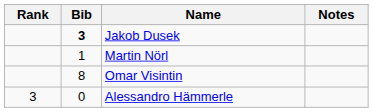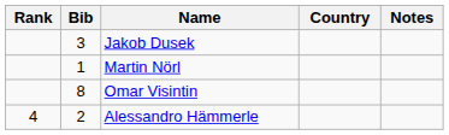 <table class="wikitable" style="text-align:center; width:450px">
 <tr>
 <th>Rank</th>
 <th>Bib</th>
 <th>Name</th>
+<th>Country</th>
 <th>Notes</th>
 </tr>
 <tr>
 <td></td>
-<td><strong>3</strong></td>
+<td>3</td>
 <td align=left><a href='#'>Jakob Dusek</a></td>
+<td align=left></td>
 <td></td>
 </tr>
 <tr>
 <td></td>
 <td>1</td>
 <td align=left><a href='#'>Martin Nörl</a></td>
+<td align=left></td>
 <td></td>
 </tr>
 <tr>
 <td></td>
 <td>8</td>
 <td align=left><a href='#'>Omar Visintin</a></td>
+<td align=left></td>
 <td></td>
 </tr>
 <tr>
-<td>3</td>
-<td>0</td>
+<td>4</td>
+<td>2</td>
 <td align=left><a href='#'>Alessandro Hämmerle</a></td>
+<td align=left></td>
 <td></td>
 </tr>
 </table>
